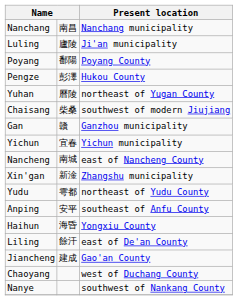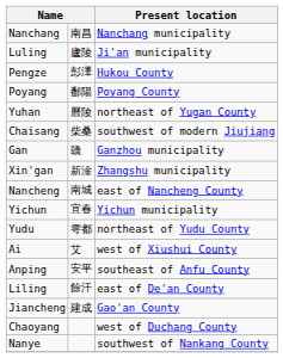 <table align="right" class="wikitable">
 <tr>
 <th colspan="2">Name</th>
 <th>Present location</th>
 </tr>
 <tr>
 <td>Nanchang</td>
 <td>南昌</td>
 <td><a href='#'>Nanchang</a> municipality</td>
 </tr>
 <tr>
 <td>Luling</td>
 <td>廬陵</td>
 <td><a href='#'>Ji'an</a> municipality</td>
 </tr>
 <tr>
+<td>Pengze</td>
+<td>彭澤</td>
+<td><a href='#'>Hukou County</a></td>
+</tr>
+<tr>
 <td>Poyang</td>
 <td>鄱陽</td>
 <td><a href='#'>Poyang County</a></td>
-</tr>
-<tr>
-<td>Pengze</td>
-<td>彭澤</td>
-<td><a href='#'>Hukou County</a></td>
 </tr>
 <tr>
 <td>Yuhan</td>
 <td>曆陵</td>
 <td>northeast of <a href='#'>Yugan County</a></td>
 </tr>
 <tr>
 <td>Chaisang</td>
 <td>柴桑</td>
 <td>southwest of modern <a href='#'>Jiujiang</a></td>
 </tr>
 <tr>
 <td>Gan</td>
 <td>贛</td>
 <td><a href='#'>Ganzhou</a> municipality</td>
 </tr>
 <tr>
-<td>Yichun</td>
-<td>宜春</td>
-<td><a href='#'>Yichun</a> municipality</td>
+<td>Xin'gan</td>
+<td>新淦</td>
+<td><a href='#'>Zhangshu</a> municipality</td>
 </tr>
 <tr>
 <td>Nancheng</td>
 <td>南城</td>
 <td>east of <a href='#'>Nancheng County</a></td>
 </tr>
 <tr>
-<td>Xin'gan</td>
-<td>新淦</td>
-<td><a href='#'>Zhangshu</a> municipality</td>
+<td>Yichun</td>
+<td>宜春</td>
+<td><a href='#'>Yichun</a> municipality</td>
 </tr>
 <tr>
 <td>Yudu</td>
 <td>雩都</td>
 <td>northeast of <a href='#'>Yudu County</a></td>
 </tr>
 <tr>
+<td>Ai</td>
+<td>艾</td>
+<td>west of <a href='#'>Xiushui County</a></td>
+</tr>
+<tr>
 <td>Anping</td>
 <td>安平</td>
 <td>southeast of <a href='#'>Anfu County</a></td>
-</tr>
-<tr>
-<td>Haihun</td>
-<td>海昏</td>
-<td><a href='#'>Yongxiu County</a></td>
 </tr>
 <tr>
 <td>Liling</td>
 <td>餘汗</td>
 <td>east of <a href='#'>De'an County</a></td>
 </tr>
 <tr>
 <td>Jiancheng</td>
 <td>建成</td>
 <td><a href='#'>Gao'an County</a></td>
 </tr>
 <tr>
 <td>Chaoyang</td>
 <td></td>
 <td>west of <a href='#'>Duchang County</a></td>
 </tr>
 <tr>
 <td>Nanye</td>
 <td></td>
 <td>southwest of <a href='#'>Nankang County</a></td>
 </tr>
 <tr>
 </tr>
 </table>
